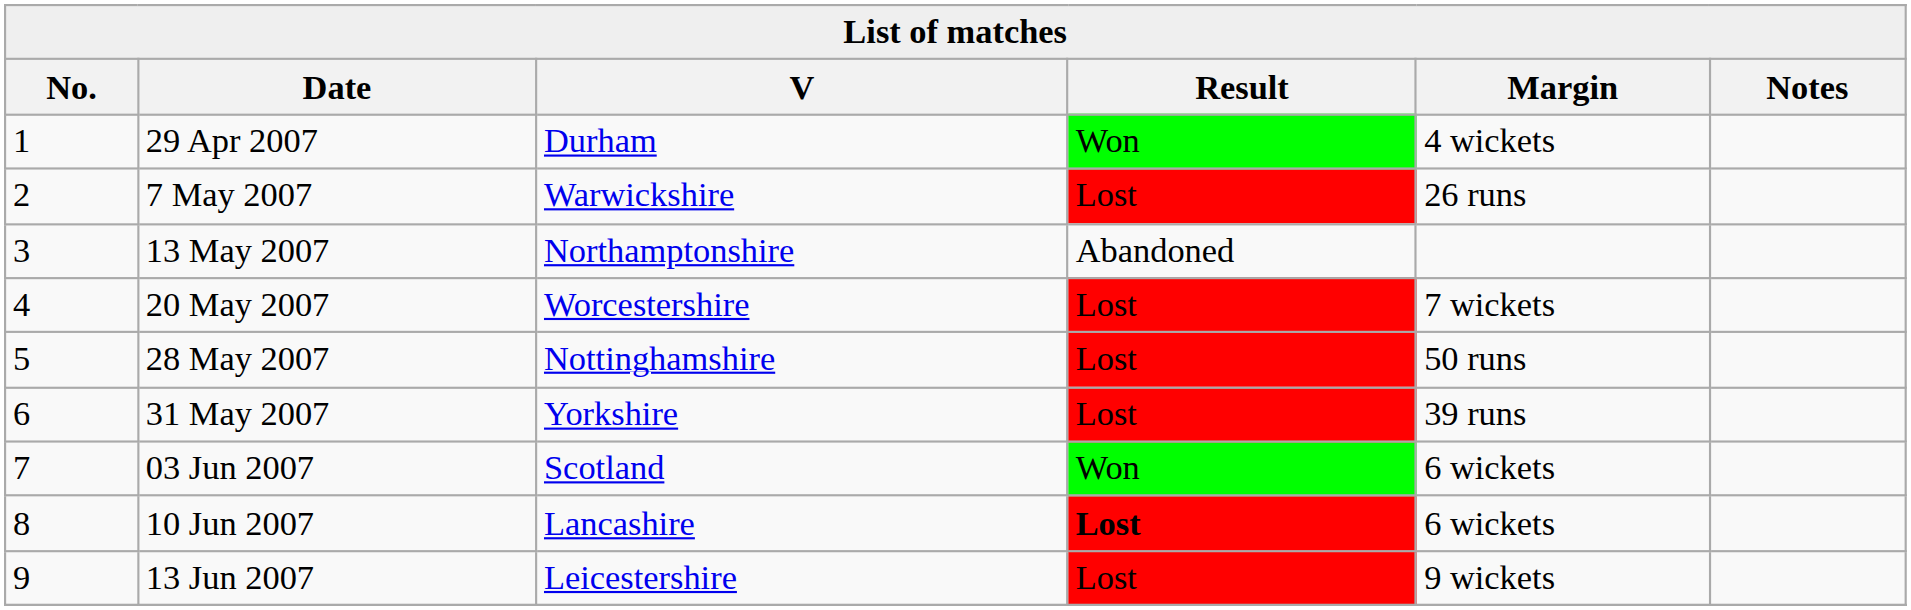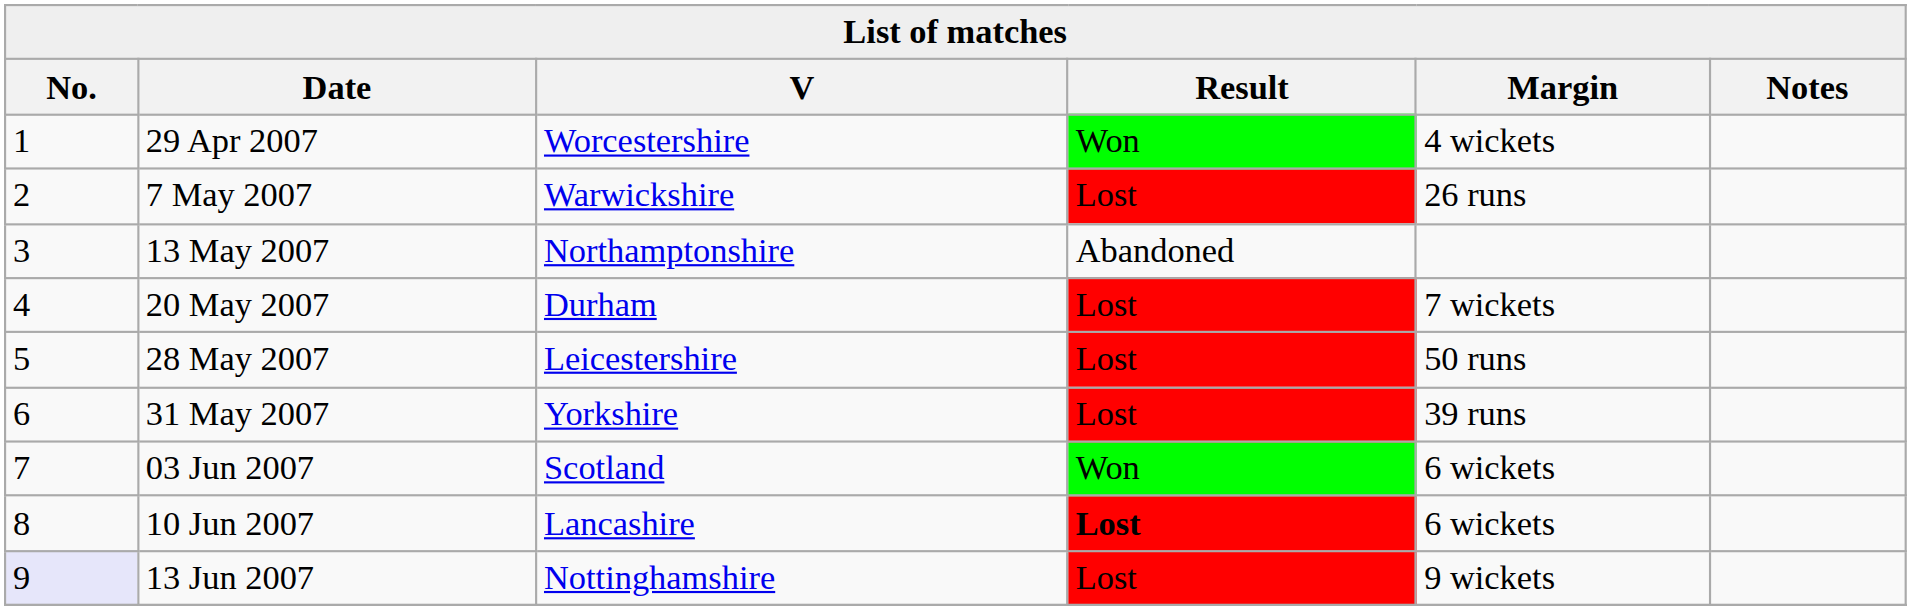 <table class="wikitable" style="width:70%;">
 <tr>
 <th style="background:#efefef;" colspan=6>List of  matches</th>
 </tr>
 <tr style="background:#efefef;">
 <th>No.</th>
 <th>Date</th>
 <th>V</th>
 <th>Result</th>
 <th>Margin</th>
 <th>Notes</th>
 </tr>
 <tr>
 <td>1</td>
 <td>29 Apr 2007</td>
-<td><a href='#'>Durham</a>  <br> </td>
+<td><a href='#'>Worcestershire</a><br></td>
 <td bgcolor="#00FF00">Won</td>
 <td>4 wickets</td>
 <td></td>
 </tr>
 <tr>
 <td>2</td>
 <td>7 May 2007</td>
 <td><a href='#'>Warwickshire</a> <br> </td>
 <td style="background:#f00;">Lost</td>
 <td>26 runs</td>
 <td></td>
 </tr>
 <tr>
 <td>3</td>
 <td>13 May 2007</td>
 <td><a href='#'>Northamptonshire</a> <br> </td>
 <td>Abandoned</td>
 <td></td>
 <td></td>
 </tr>
 <tr>
 <td>4</td>
 <td>20 May 2007</td>
-<td><a href='#'>Worcestershire</a><br></td>
+<td><a href='#'>Durham</a>  <br> </td>
 <td style="background:#f00;">Lost</td>
 <td>7 wickets</td>
 <td></td>
 </tr>
 <tr>
 <td>5</td>
 <td>28 May 2007</td>
-<td><a href='#'>Nottinghamshire</a> <br> </td>
+<td><a href='#'>Leicestershire</a><br> </td>
 <td style="background:#f00;">Lost</td>
 <td>50 runs</td>
 <td></td>
 </tr>
 <tr>
 <td>6</td>
 <td>31 May 2007</td>
 <td><a href='#'>Yorkshire</a> <br> </td>
 <td style="background:#f00;">Lost</td>
 <td>39 runs</td>
 <td></td>
 </tr>
 <tr>
 <td>7</td>
 <td>03 Jun 2007</td>
 <td><a href='#'>Scotland</a> <br></td>
 <td bgcolor="#00FF00">Won</td>
 <td>6 wickets</td>
 <td></td>
 </tr>
 <tr>
 <td>8</td>
 <td>10 Jun 2007</td>
 <td><a href='#'>Lancashire</a> <br> </td>
 <td bgcolor="#FF0000"><strong>Lost</strong></td>
 <td>6 wickets</td>
 <td></td>
 </tr>
 <tr>
-<td>9</td>
+<td style="background: lavender;">9</td>
 <td>13 Jun 2007</td>
-<td><a href='#'>Leicestershire</a><br> </td>
+<td><a href='#'>Nottinghamshire</a> <br> </td>
 <td bgcolor="#FF0000">Lost</td>
 <td>9 wickets</td>
 <td></td>
 </tr>
 <tr>
 </tr>
 </table>
